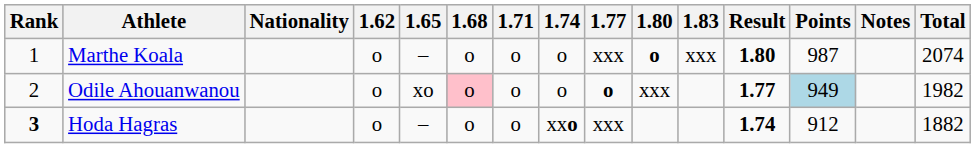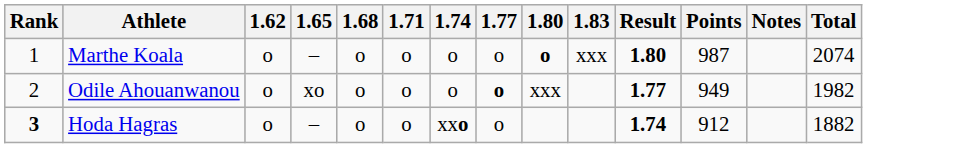 <table class="wikitable sortable" style="text-align:center; font-size:85%">
 <tr>
 <th>Rank</th>
 <th>Athlete</th>
-<th>Nationality</th>
 <th>1.62</th>
 <th>1.65</th>
 <th>1.68</th>
 <th>1.71</th>
 <th>1.74</th>
 <th>1.77</th>
 <th>1.80</th>
 <th>1.83</th>
 <th>Result</th>
 <th>Points</th>
 <th>Notes</th>
 <th>Total</th>
 </tr>
 <tr>
 <td>1</td>
 <td align="left"><a href='#'>Marthe Koala</a></td>
-<td align=left></td>
 <td>o</td>
 <td>–</td>
 <td>o</td>
 <td>o</td>
 <td>o</td>
-<td>xxx</td>
+<td>o</td>
 <td><strong>o</strong></td>
 <td>xxx</td>
 <td><strong>1.80</strong></td>
 <td>987</td>
 <td></td>
 <td>2074</td>
 </tr>
 <tr>
 <td>2</td>
 <td align="left"><a href='#'>Odile Ahouanwanou</a></td>
-<td align=left></td>
 <td>o</td>
 <td>xo</td>
-<td style="background: pink;">o</td>
+<td>o</td>
 <td>o</td>
 <td>o</td>
 <td><strong>o</strong></td>
 <td>xxx</td>
 <td></td>
 <td><strong>1.77</strong></td>
-<td style="background: lightblue;">949</td>
+<td>949</td>
 <td></td>
 <td>1982</td>
 </tr>
 <tr>
 <td><strong>3</strong></td>
 <td align="left"><a href='#'>Hoda Hagras</a></td>
-<td align=left></td>
 <td>o</td>
 <td>–</td>
 <td>o</td>
 <td>o</td>
 <td>xx<strong>o</strong></td>
-<td>xxx</td>
+<td>o</td>
 <td></td>
 <td></td>
 <td><strong>1.74</strong></td>
 <td>912</td>
 <td></td>
 <td>1882</td>
 </tr>
 </table>
